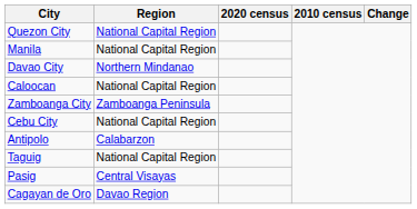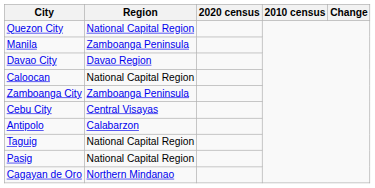 <table class="sortable wikitable sticky-header static-row-numbers sort-under col1left col2left col6left" >
 <tr>
 <th>City</th>
 <th>Region</th>
 <th>2020 census</th>
 <th>2010 census</th>
 <th>Change</th>
 </tr>
 <tr>
 <td><a href='#'>Quezon City</a></td>
 <td><a href='#'>National Capital Region</a></td>
 <td></td>
 </tr>
 <tr>
 <td><a href='#'>Manila</a></td>
-<td>National Capital Region</td>
+<td><a href='#'>Zamboanga Peninsula</a></td>
 <td></td>
 </tr>
 <tr>
 <td><a href='#'>Davao City</a></td>
-<td><a href='#'>Northern Mindanao</a></td>
+<td><a href='#'>Davao Region</a></td>
 <td></td>
 </tr>
 <tr>
 <td><a href='#'>Caloocan</a></td>
 <td>National Capital Region</td>
 <td></td>
 </tr>
 <tr>
 <td><a href='#'>Zamboanga City</a></td>
 <td><a href='#'>Zamboanga Peninsula</a></td>
 <td></td>
 </tr>
 <tr>
 <td><a href='#'>Cebu City</a></td>
-<td>National Capital Region</td>
+<td><a href='#'>Central Visayas</a></td>
 <td></td>
 </tr>
 <tr>
 <td><a href='#'>Antipolo</a></td>
 <td><a href='#'>Calabarzon</a></td>
 <td></td>
 </tr>
 <tr>
 <td><a href='#'>Taguig</a></td>
 <td>National Capital Region</td>
 <td></td>
 </tr>
 <tr>
 <td><a href='#'>Pasig</a></td>
-<td><a href='#'>Central Visayas</a></td>
+<td>National Capital Region</td>
 <td></td>
 </tr>
 <tr>
 <td><a href='#'>Cagayan de Oro</a></td>
-<td><a href='#'>Davao Region</a></td>
+<td><a href='#'>Northern Mindanao</a></td>
 <td></td>
 </tr>
 </table>
